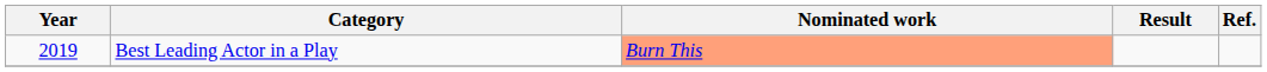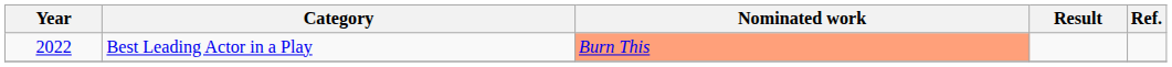 <table class=wikitable>
 <tr>
 <th scope="col" style="width:5em;">Year</th>
 <th scope="col" style="width:26em;">Category</th>
 <th scope="col" style="width:25em;">Nominated work</th>
 <th scope="col" style="width:5em;">Result</th>
 <th>Ref.</th>
 </tr>
 <tr>
-<td style="text-align:center;"><a href='#'>2019</a></td>
+<td style="text-align:center;"><a href='#'>2022</a></td>
 <td><a href='#'>Best Leading Actor in a Play</a></td>
 <td style="background: lightsalmon;"><em><a href='#'>Burn This</a></em></td>
 <td></td>
 <td style="text-align:center;"></td>
 </tr>
 <tr>
 </tr>
 </table>
